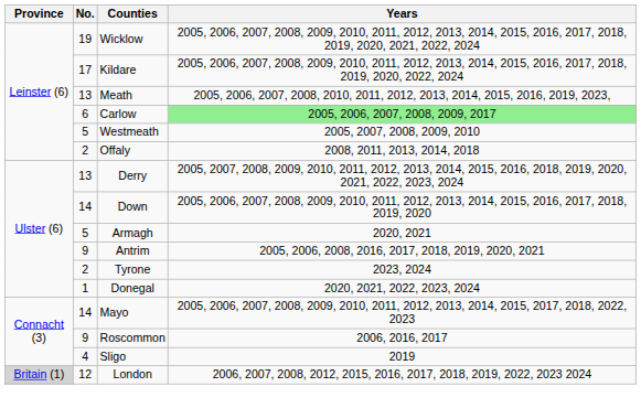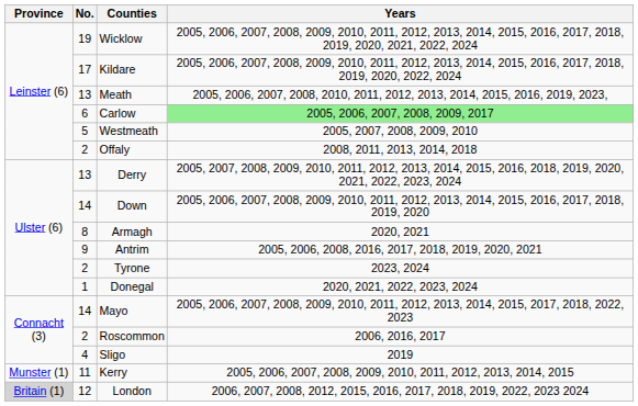 <table class="wikitable sortable" style="text-align:center">
 <tr>
 <th>Province</th>
 <th>No.</th>
 <th>Counties</th>
 <th>Years</th>
 </tr>
 <tr>
 <td rowspan="6"> <a href='#'>Leinster</a> (6)</td>
 <td>19</td>
 <td align="left">Wicklow</td>
 <td>2005, 2006, 2007, 2008, 2009, 2010, 2011, 2012, 2013, 2014, 2015, 2016, 2017, 2018, 2019, 2020, 2021, 2022, 2024</td>
 </tr>
 <tr>
 <td>17</td>
 <td align="left">Kildare</td>
 <td>2005, 2006, 2007, 2008, 2009, 2010, 2011, 2012, 2013, 2014, 2015, 2016, 2017, 2018, 2019, 2020, 2022, 2024</td>
 </tr>
 <tr>
 <td>13</td>
 <td align="left">Meath</td>
 <td>2005, 2006, 2007, 2008, 2010, 2011, 2012, 2013, 2014, 2015, 2016, 2019, 2023,</td>
 </tr>
 <tr>
 <td>6</td>
 <td align="left">Carlow</td>
 <td style="background: lightgreen;">2005, 2006, 2007, 2008, 2009, 2017</td>
 </tr>
 <tr>
 <td>5</td>
 <td align="left">Westmeath</td>
 <td>2005, 2007, 2008, 2009, 2010</td>
 </tr>
 <tr>
 <td>2</td>
 <td align="left">Offaly</td>
 <td>2008, 2011, 2013, 2014, 2018</td>
 </tr>
 <tr>
 <td rowspan="6"> <a href='#'>Ulster</a> (6)</td>
 <td>13</td>
 <td>Derry</td>
 <td>2005, 2007, 2008, 2009, 2010, 2011, 2012, 2013, 2014, 2015, 2016, 2018, 2019, 2020, 2021, 2022, 2023, 2024</td>
 </tr>
 <tr>
 <td>14</td>
 <td>Down</td>
 <td>2005, 2006, 2007, 2008, 2009, 2010, 2011, 2012, 2013, 2014, 2015, 2016, 2017, 2018, 2019, 2020</td>
 </tr>
 <tr>
-<td>5</td>
+<td>8</td>
 <td>Armagh</td>
 <td>2020, 2021</td>
 </tr>
 <tr>
 <td>9</td>
 <td>Antrim</td>
 <td>2005, 2006, 2008, 2016, 2017, 2018, 2019, 2020, 2021</td>
 </tr>
 <tr>
 <td>2</td>
 <td>Tyrone</td>
 <td>2023, 2024</td>
 </tr>
 <tr>
 <td>1</td>
 <td>Donegal</td>
 <td>2020, 2021, 2022, 2023, 2024</td>
 </tr>
 <tr>
 <td rowspan="3"> <a href='#'>Connacht</a> (3)</td>
 <td>14</td>
 <td align="left">Mayo</td>
 <td>2005, 2006, 2007, 2008, 2009, 2010, 2011, 2012, 2013, 2014, 2015, 2017, 2018, 2022, 2023</td>
 </tr>
 <tr>
-<td>9</td>
+<td>2</td>
 <td align="left">Roscommon</td>
 <td>2006, 2016, 2017</td>
 </tr>
 <tr>
 <td>4</td>
 <td align="left">Sligo</td>
 <td>2019</td>
 </tr>
 <tr>
+<td> <a href='#'>Munster</a> (1)</td>
+<td>11</td>
+<td align="left">Kerry</td>
+<td>2005, 2006, 2007, 2008, 2009, 2010, 2011, 2012, 2013, 2014, 2015</td>
+</tr>
+<tr>
 <td style="background: lightgrey;"> <a href='#'>Britain</a> (1)</td>
 <td>12</td>
 <td>London</td>
 <td>2006, 2007, 2008, 2012, 2015, 2016, 2017, 2018, 2019, 2022, 2023 2024</td>
 </tr>
 </table>
